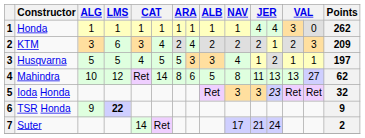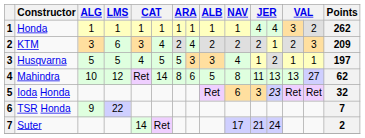 <table class="wikitable" style="font-size:85%; text-align:center;">
 <tr>
 <th></th>
 <th>Constructor</th>
 <th><a href='#'>ALG</a><br></th>
 <th><a href='#'>LMS</a><br></th>
 <th colspan=2><a href='#'>CAT</a><br></th>
 <th colspan=2><a href='#'>ARA</a><br></th>
 <th><a href='#'>ALB</a><br></th>
 <th><a href='#'>NAV</a><br></th>
 <th colspan=2><a href='#'>JER</a><br></th>
 <th colspan=2><a href='#'>VAL</a><br></th>
 <th>Points</th>
 </tr>
 <tr>
 <th>1</th>
 <td align=left> <a href='#'>Honda</a></td>
 <td style="background:#ffffbf;">1</td>
 <td style="background:#ffffbf;">1</td>
 <td style="background:#ffffbf;">1</td>
 <td style="background:#ffffbf;">1</td>
 <td style="background:#ffffbf;">1</td>
 <td style="background:#ffffbf;">1</td>
 <td style="background:#ffffbf;">1</td>
 <td style="background:#ffffbf;">1</td>
 <td style="background:#dfffdf;">4</td>
 <td style="background:#dfffdf;">4</td>
 <td style="background:#ffdf9f;">3</td>
-<td style="background:#dfdfdf;">0</td>
+<td style="background:#dfdfdf;">2</td>
 <th>262</th>
 </tr>
 <tr>
 <th>2</th>
 <td align=left> <a href='#'>KTM</a></td>
 <td style="background:#ffdf9f;">3</td>
 <td style="background:#dfffdf;">6</td>
 <td style="background:#ffdf9f;">3</td>
 <td style="background:#dfffdf;">4</td>
 <td style="background:#dfdfdf;">2</td>
 <td style="background:#dfffdf;">4</td>
 <td style="background:#dfdfdf;">2</td>
 <td style="background:#dfdfdf;">2</td>
 <td style="background:#dfdfdf;">2</td>
 <td style="background:#ffffbf;">1</td>
 <td style="background:#dfdfdf;">2</td>
 <td style="background:#ffdf9f;">3</td>
 <th>209</th>
 </tr>
 <tr>
 <th>3</th>
 <td align=left> <a href='#'>Husqvarna</a></td>
 <td style="background:#dfffdf;">5</td>
 <td style="background:#dfffdf;">5</td>
 <td style="background:#dfffdf;">4</td>
 <td style="background:#dfffdf;">5</td>
 <td style="background:#dfffdf;">5</td>
 <td style="background:#ffdf9f;">3</td>
 <td style="background:#ffdf9f;">3</td>
 <td style="background:#dfffdf;">4</td>
 <td style="background:#ffffbf;">1</td>
 <td style="background:#dfdfdf;">2</td>
 <td style="background:#ffffbf;">1</td>
 <td style="background:#ffffbf;">1</td>
 <th>197</th>
 </tr>
 <tr>
 <th>4</th>
 <td align=left> <a href='#'>Mahindra</a></td>
 <td style="background:#dfffdf;">10</td>
 <td style="background:#dfffdf;">12</td>
 <td style="background:#efcfff;">Ret</td>
 <td style="background:#dfffdf;">14</td>
 <td style="background:#dfffdf;">8</td>
 <td style="background:#dfffdf;">6</td>
 <td style="background:#dfffdf;">5</td>
 <td style="background:#dfffdf;">8</td>
 <td style="background:#dfffdf;">11</td>
 <td style="background:#dfffdf;">13</td>
 <td style="background:#dfffdf;">13</td>
 <td style="background:#cfcfff;">27</td>
 <th>62</th>
 </tr>
 <tr>
 <th>5</th>
 <td align=left> <a href='#'>Ioda</a> <a href='#'>Honda</a></td>
 <td></td>
 <td></td>
 <td></td>
 <td></td>
 <td></td>
 <td></td>
 <td style="background:#EFCFFF;">Ret</td>
-<td style="background:#FFDF9F;">3</td>
+<td style="background:#FFDF9F;">6</td>
 <td style="background:#FFDF9F;">3</td>
 <td style="background:#CFCFFF;"><em>23</em></td>
 <td style="background:#EFCFFF;">Ret</td>
 <td style="background:#EFCFFF;">Ret</td>
 <th>32</th>
 </tr>
 <tr>
 <th>6</th>
 <td align=left> <a href='#'>TSR</a> <a href='#'>Honda</a></td>
 <td style="background:#dfffdf;">9</td>
-<td style="background:#cfcfff;"><strong>22</strong></td>
+<td style="background:#cfcfff;">22</td>
 <td></td>
 <td></td>
 <td></td>
 <td></td>
 <td></td>
 <td></td>
 <td></td>
 <td></td>
 <td></td>
 <td></td>
-<th>9</th>
+<th>7</th>
 </tr>
 <tr>
 <th>7</th>
 <td align=left> <a href='#'>Suter</a></td>
 <td></td>
 <td></td>
 <td style="background:#DFFFDF;">14</td>
 <td style="background:#EFCFFF;">Ret</td>
 <td></td>
 <td></td>
 <td></td>
 <td style="background:#CFCFFF;">17</td>
 <td style="background:#CFCFFF;">21</td>
 <td style="background:#CFCFFF;">24</td>
 <td></td>
 <td></td>
 <th>2</th>
 </tr>
 <tr>
 </tr>
 </table>
